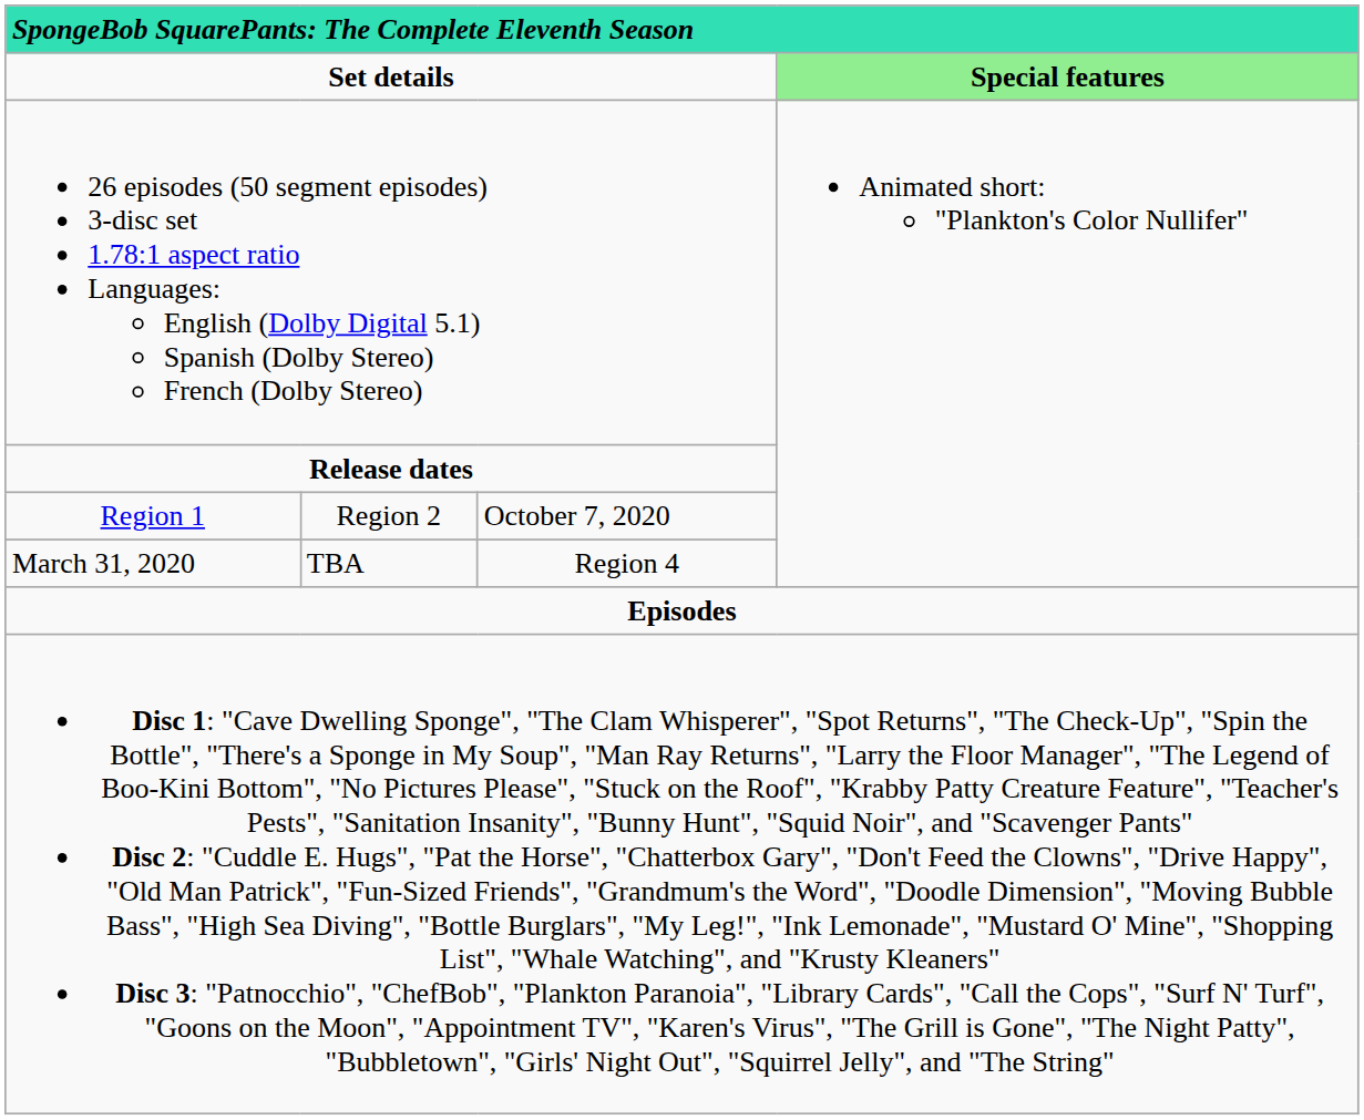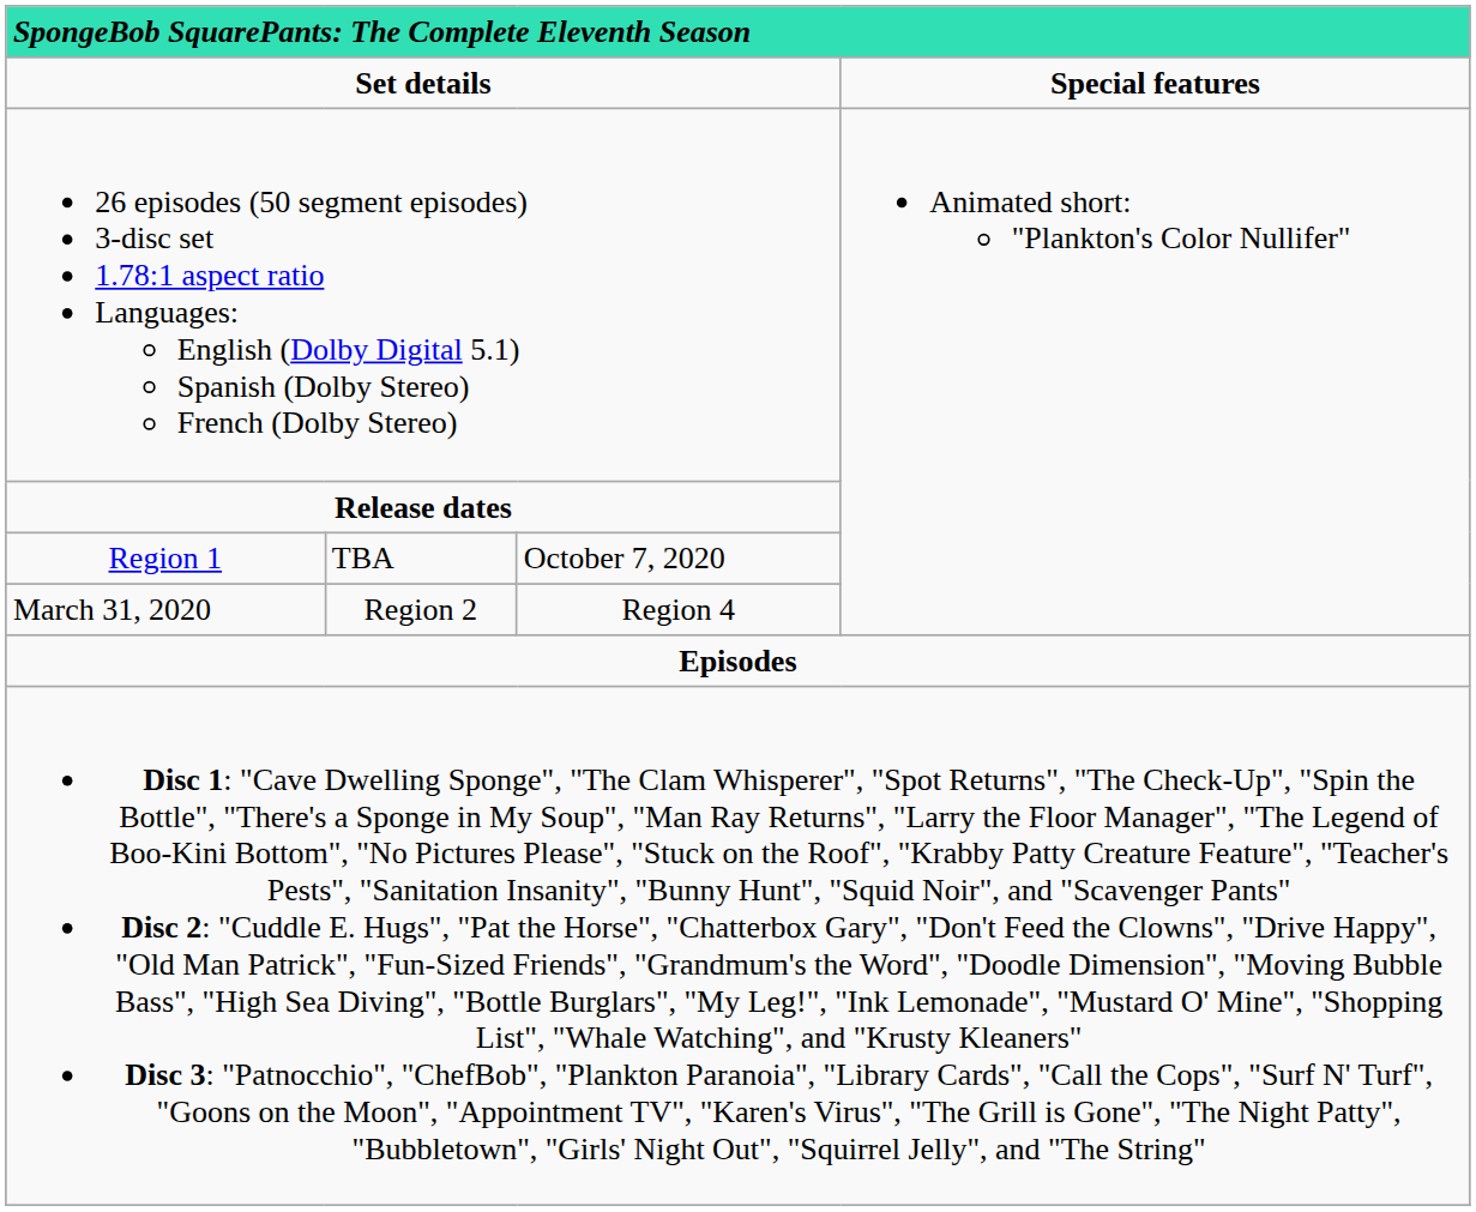 <table class="wikitable" style="font-size: 95%;">
 <tr style="background:#31dfb5; color:#000;">
 <td colspan="4"><strong><em>SpongeBob SquarePants: The Complete Eleventh Season</em></strong></td>
 </tr>
 <tr valign="top">
 <td style="text-align:center; width:400px;" colspan="3"><strong>Set details</strong></td>
-<td style="background: lightgreen; width:300px; text-align:center;"><strong>Special features</strong></td>
+<td style="width:300px; text-align:center;"><strong>Special features</strong></td>
 </tr>
 <tr valign="top">
 <td colspan="3" style="text-align:left; width:400px;"><br><ul><li>26 episodes (50 segment episodes)</li><li>3-disc set</li><li><a href='#'>1.78:1 aspect ratio</a></li><li>Languages:<ul><li>English (<a href='#'>Dolby Digital</a> 5.1)</li><li>Spanish (Dolby Stereo)</li><li>French (Dolby Stereo)</li></ul></li></ul></td>
 <td rowspan="4" style="text-align:left; width:300px;"><br><ul><li>Animated short:<ul><li>"Plankton's Color Nullifer"</li></ul></li></ul></td>
 </tr>
 <tr>
 <td colspan="3" style="text-align:center;"><strong>Release dates</strong></td>
 </tr>
 <tr>
 <td style="text-align:center;"><a href='#'>Region 1</a></td>
-<td style="text-align:center;">Region 2</td>
+<td>TBA</td>
 <td>October 7, 2020</td>
 </tr>
 <tr>
 <td>March 31, 2020</td>
-<td>TBA</td>
+<td style="text-align:center;">Region 2</td>
 <td style="text-align:center;">Region 4</td>
 </tr>
 <tr>
 <td style="text-align:center; width:400px;" colspan="4"><strong>Episodes</strong></td>
 </tr>
 <tr>
 <td style="text-align:center; width:400px;" colspan="4"><br><ul><li><strong>Disc 1</strong>: "Cave Dwelling Sponge", "The Clam Whisperer", "Spot Returns", "The Check-Up", "Spin the Bottle", "There's a Sponge in My Soup", "Man Ray Returns", "Larry the Floor Manager", "The Legend of Boo-Kini Bottom", "No Pictures Please", "Stuck on the Roof", "Krabby Patty Creature Feature", "Teacher's Pests", "Sanitation Insanity", "Bunny Hunt", "Squid Noir", and "Scavenger Pants"</li><li><strong>Disc 2</strong>: "Cuddle E. Hugs", "Pat the Horse", "Chatterbox Gary", "Don't Feed the Clowns", "Drive Happy", "Old Man Patrick", "Fun-Sized Friends", "Grandmum's the Word", "Doodle Dimension", "Moving Bubble Bass", "High Sea Diving", "Bottle Burglars", "My Leg!", "Ink Lemonade", "Mustard O' Mine", "Shopping List", "Whale Watching", and "Krusty Kleaners"</li><li><strong>Disc 3</strong>: "Patnocchio", "ChefBob", "Plankton Paranoia", "Library Cards", "Call the Cops", "Surf N' Turf", "Goons on the Moon", "Appointment TV", "Karen's Virus", "The Grill is Gone", "The Night Patty", "Bubbletown", "Girls' Night Out", "Squirrel Jelly", and "The String"</li></ul></td>
 </tr>
 </table>
